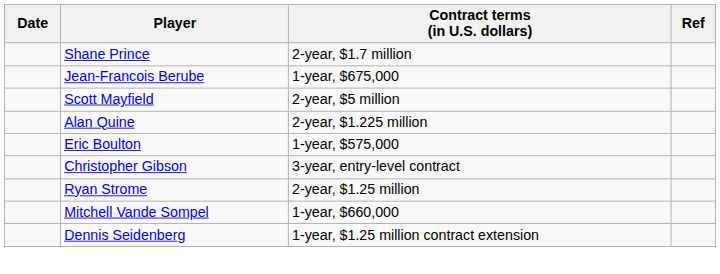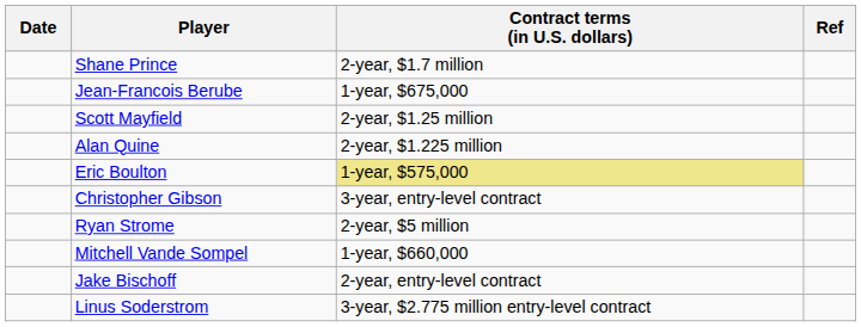 <table class="wikitable" style="border-collapse: collapse; width: 50em; padding: 3;">
 <tr style="background:#ddd;">
 <th>Date</th>
 <th>Player</th>
 <th>Contract terms<br>(in U.S. dollars)</th>
 <th>Ref</th>
 </tr>
 <tr>
 <td></td>
 <td><a href='#'>Shane Prince</a></td>
 <td>2-year, $1.7 million</td>
 <td></td>
 </tr>
 <tr>
 <td></td>
 <td><a href='#'>Jean-Francois Berube</a></td>
 <td>1-year, $675,000</td>
 <td></td>
 </tr>
 <tr>
 <td></td>
 <td><a href='#'>Scott Mayfield</a></td>
-<td>2-year, $5 million</td>
+<td>2-year, $1.25 million</td>
 <td></td>
 </tr>
 <tr>
 <td></td>
 <td><a href='#'>Alan Quine</a></td>
 <td>2-year, $1.225 million</td>
 <td></td>
 </tr>
 <tr>
 <td></td>
 <td><a href='#'>Eric Boulton</a></td>
-<td>1-year, $575,000</td>
+<td style="background: khaki;">1-year, $575,000</td>
 <td></td>
 </tr>
 <tr>
 <td></td>
 <td><a href='#'>Christopher Gibson</a></td>
 <td>3-year, entry-level contract</td>
 <td></td>
 </tr>
 <tr>
 <td></td>
 <td><a href='#'>Ryan Strome</a></td>
-<td>2-year, $1.25 million</td>
+<td>2-year, $5 million</td>
 <td></td>
 </tr>
 <tr>
 <td></td>
 <td><a href='#'>Mitchell Vande Sompel</a></td>
 <td>1-year, $660,000</td>
 <td></td>
 </tr>
 <tr>
 <td></td>
-<td><a href='#'>Dennis Seidenberg</a></td>
-<td>1-year, $1.25 million contract extension</td>
+<td><a href='#'>Jake Bischoff</a></td>
+<td>2-year, entry-level contract</td>
+<td></td>
+</tr>
+<tr>
+<td></td>
+<td><a href='#'>Linus Soderstrom</a></td>
+<td>3-year, $2.775 million entry-level contract</td>
 <td></td>
 </tr>
 </table>
